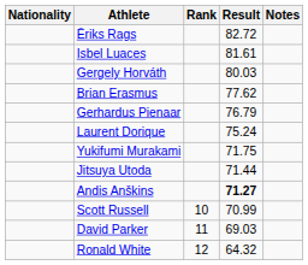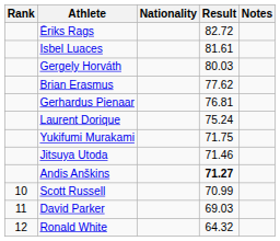 <table class="wikitable sortable" style="text-align:center">
 <tr>
+<th>Rank</th>
+<th>Athlete</th>
 <th>Nationality</th>
-<th>Athlete</th>
-<th>Rank</th>
 <th>Result</th>
 <th>Notes</th>
 </tr>
 <tr>
+<td></td>
+<td align=left><a href='#'>Ēriks Rags</a></td>
 <td align=left></td>
-<td align=left><a href='#'>Ēriks Rags</a></td>
-<td></td>
 <td>82.72</td>
 <td></td>
 </tr>
 <tr>
+<td></td>
+<td align=left><a href='#'>Isbel Luaces</a></td>
 <td align=left></td>
-<td align=left><a href='#'>Isbel Luaces</a></td>
-<td></td>
 <td>81.61</td>
 <td></td>
 </tr>
 <tr>
+<td></td>
+<td align=left><a href='#'>Gergely Horváth</a></td>
 <td align=left></td>
-<td align=left><a href='#'>Gergely Horváth</a></td>
-<td></td>
 <td>80.03</td>
 <td></td>
 </tr>
 <tr>
+<td></td>
+<td align=left><a href='#'>Brian Erasmus</a></td>
 <td align=left></td>
-<td align=left><a href='#'>Brian Erasmus</a></td>
-<td></td>
 <td>77.62</td>
 <td></td>
 </tr>
 <tr>
+<td></td>
+<td align=left><a href='#'>Gerhardus Pienaar</a></td>
 <td align=left></td>
-<td align=left><a href='#'>Gerhardus Pienaar</a></td>
-<td></td>
-<td>76.79</td>
+<td>76.81</td>
 <td></td>
 </tr>
 <tr>
+<td></td>
+<td align=left><a href='#'>Laurent Dorique</a></td>
 <td align=left></td>
-<td align=left><a href='#'>Laurent Dorique</a></td>
-<td></td>
 <td>75.24</td>
 <td></td>
 </tr>
 <tr>
+<td></td>
+<td align=left><a href='#'>Yukifumi Murakami</a></td>
 <td align=left></td>
-<td align=left><a href='#'>Yukifumi Murakami</a></td>
-<td></td>
 <td>71.75</td>
 <td></td>
 </tr>
 <tr>
+<td></td>
+<td align=left><a href='#'>Jitsuya Utoda</a></td>
 <td align=left></td>
-<td align=left><a href='#'>Jitsuya Utoda</a></td>
-<td></td>
-<td>71.44</td>
+<td>71.46</td>
 <td></td>
 </tr>
 <tr>
+<td></td>
+<td align=left><a href='#'>Andis Anškins</a></td>
 <td align=left></td>
-<td align=left><a href='#'>Andis Anškins</a></td>
-<td></td>
 <td><strong>71.27</strong></td>
 <td></td>
 </tr>
 <tr>
+<td>10</td>
+<td align=left><a href='#'>Scott Russell</a></td>
 <td align=left></td>
-<td align=left><a href='#'>Scott Russell</a></td>
-<td>10</td>
 <td>70.99</td>
 <td></td>
 </tr>
 <tr>
+<td>11</td>
+<td align=left><a href='#'>David Parker</a></td>
 <td align=left></td>
-<td align=left><a href='#'>David Parker</a></td>
-<td>11</td>
 <td>69.03</td>
 <td></td>
 </tr>
 <tr>
+<td>12</td>
+<td align=left><a href='#'>Ronald White</a></td>
 <td align=left></td>
-<td align=left><a href='#'>Ronald White</a></td>
-<td>12</td>
 <td>64.32</td>
 <td></td>
 </tr>
 </table>
